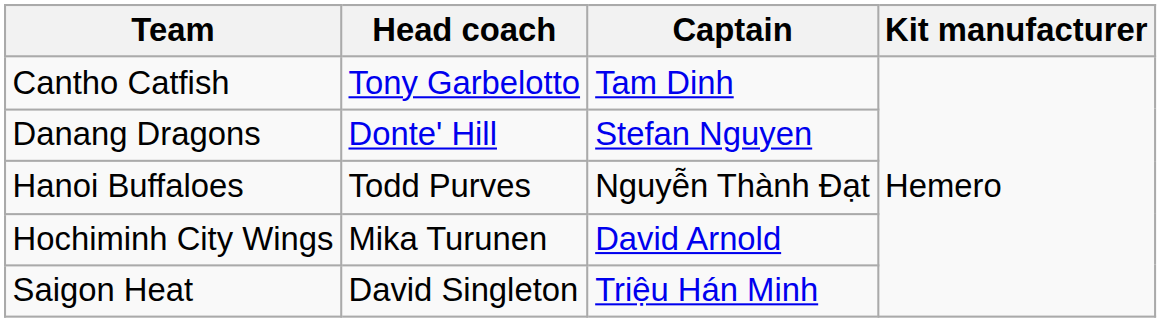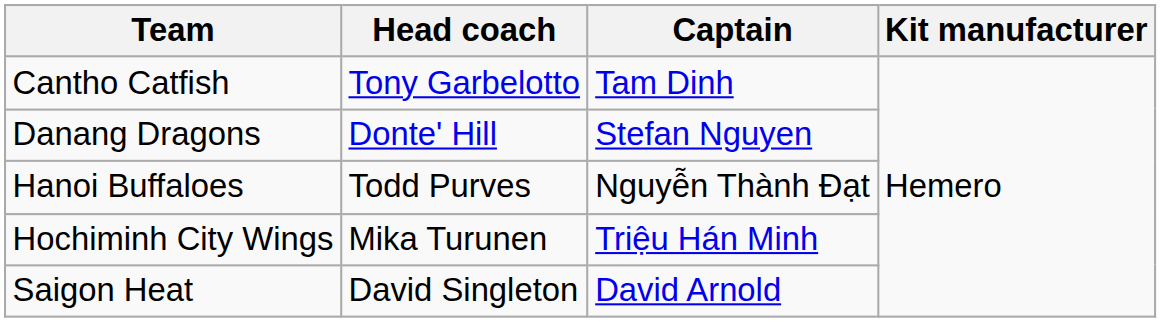 <table class="wikitable sortable">
 <tr>
 <th>Team</th>
 <th>Head coach</th>
 <th>Captain</th>
 <th>Kit manufacturer</th>
 </tr>
 <tr>
 <td>Cantho Catfish</td>
 <td> <a href='#'>Tony Garbelotto</a></td>
 <td> <a href='#'>Tam Dinh</a></td>
 <td rowspan=5>Hemero</td>
 </tr>
 <tr>
 <td>Danang Dragons</td>
 <td> <a href='#'>Donte' Hill</a></td>
 <td> <a href='#'>Stefan Nguyen</a></td>
 </tr>
 <tr>
 <td>Hanoi Buffaloes</td>
 <td> Todd Purves</td>
 <td> Nguyễn Thành Đạt</td>
 </tr>
 <tr>
 <td>Hochiminh City Wings</td>
 <td> Mika Turunen</td>
-<td> <a href='#'>David Arnold</a></td>
+<td> <a href='#'>Triệu Hán Minh</a></td>
 </tr>
 <tr>
 <td>Saigon Heat</td>
 <td> David Singleton</td>
-<td> <a href='#'>Triệu Hán Minh</a></td>
+<td> <a href='#'>David Arnold</a></td>
 </tr>
 </table>
